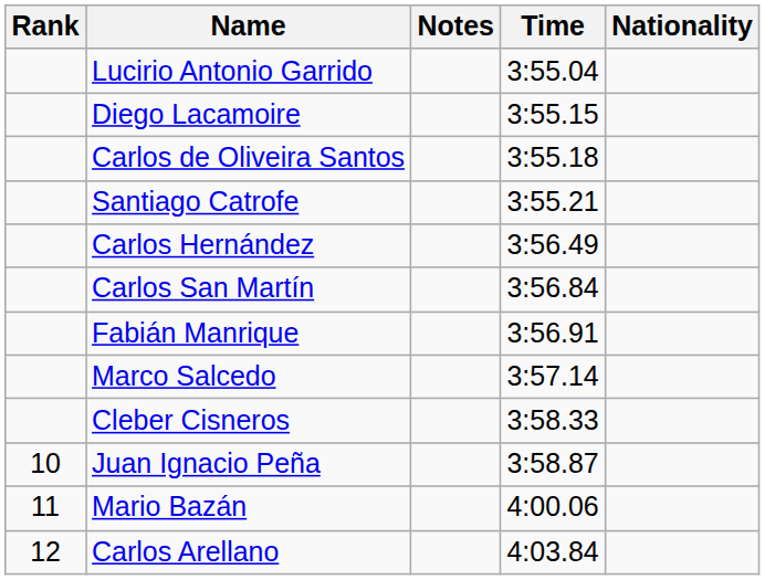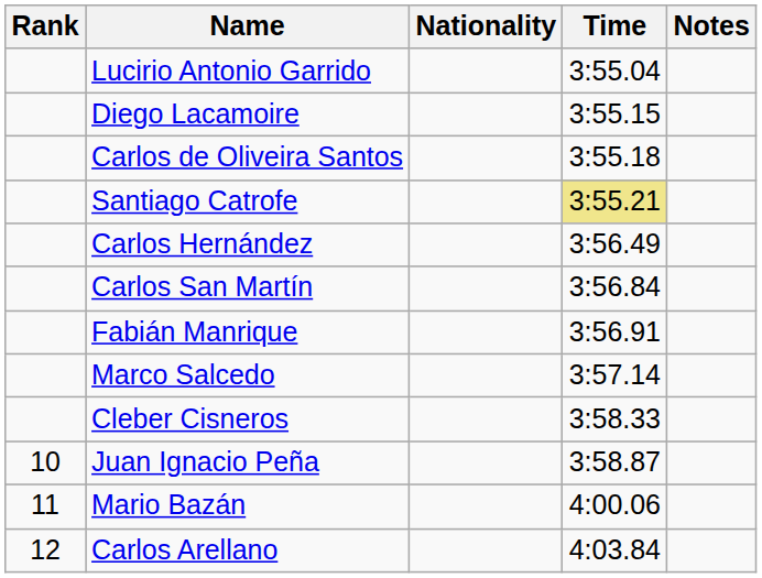 <table class="wikitable sortable" style="text-align:center">
 <tr>
 <th>Rank</th>
 <th>Name</th>
+<th>Nationality</th>
+<th>Time</th>
 <th>Notes</th>
-<th>Time</th>
-<th>Nationality</th>
 </tr>
 <tr>
 <td></td>
 <td align=left><a href='#'>Lucirio Antonio Garrido</a></td>
+<td align=left></td>
+<td>3:55.04</td>
 <td></td>
-<td>3:55.04</td>
-<td align=left></td>
 </tr>
 <tr>
 <td></td>
 <td align=left><a href='#'>Diego Lacamoire</a></td>
+<td align=left></td>
+<td>3:55.15</td>
 <td></td>
-<td>3:55.15</td>
-<td align=left></td>
 </tr>
 <tr>
 <td></td>
 <td align=left><a href='#'>Carlos de Oliveira Santos</a></td>
+<td align=left></td>
+<td>3:55.18</td>
 <td></td>
-<td>3:55.18</td>
-<td align=left></td>
 </tr>
 <tr>
 <td></td>
 <td align=left><a href='#'>Santiago Catrofe</a></td>
+<td align=left></td>
+<td style="background: khaki;">3:55.21</td>
 <td></td>
-<td>3:55.21</td>
-<td align=left></td>
 </tr>
 <tr>
 <td></td>
 <td align=left><a href='#'>Carlos Hernández</a></td>
+<td align=left></td>
+<td>3:56.49</td>
 <td></td>
-<td>3:56.49</td>
-<td align=left></td>
 </tr>
 <tr>
 <td></td>
 <td align=left><a href='#'>Carlos San Martín</a></td>
+<td align=left></td>
+<td>3:56.84</td>
 <td></td>
-<td>3:56.84</td>
-<td align=left></td>
 </tr>
 <tr>
 <td></td>
 <td align=left><a href='#'>Fabián Manrique</a></td>
+<td align=left></td>
+<td>3:56.91</td>
 <td></td>
-<td>3:56.91</td>
-<td align=left></td>
 </tr>
 <tr>
 <td></td>
 <td align=left><a href='#'>Marco Salcedo</a></td>
+<td align=left></td>
+<td>3:57.14</td>
 <td></td>
-<td>3:57.14</td>
-<td align=left></td>
 </tr>
 <tr>
 <td></td>
 <td align=left><a href='#'>Cleber Cisneros</a></td>
+<td align=left></td>
+<td>3:58.33</td>
 <td></td>
-<td>3:58.33</td>
-<td align=left></td>
 </tr>
 <tr>
 <td>10</td>
 <td align=left><a href='#'>Juan Ignacio Peña</a></td>
+<td align=left></td>
+<td>3:58.87</td>
 <td></td>
-<td>3:58.87</td>
-<td align=left></td>
 </tr>
 <tr>
 <td>11</td>
 <td align=left><a href='#'>Mario Bazán</a></td>
+<td align=left></td>
+<td>4:00.06</td>
 <td></td>
-<td>4:00.06</td>
-<td align=left></td>
 </tr>
 <tr>
 <td>12</td>
 <td align=left><a href='#'>Carlos Arellano</a></td>
+<td align=left></td>
+<td>4:03.84</td>
 <td></td>
-<td>4:03.84</td>
-<td align=left></td>
 </tr>
 </table>
